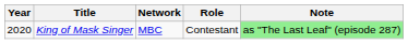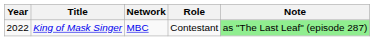 <table class="wikitable">
 <tr>
 <th>Year</th>
 <th>Title</th>
 <th>Network</th>
 <th>Role</th>
 <th>Note</th>
 </tr>
 <tr>
-<td>2020</td>
+<td>2022</td>
 <td><em><a href='#'>King of Mask Singer</a></em></td>
 <td><a href='#'>MBC</a></td>
 <td>Contestant</td>
 <td style="background: lightgreen;">as "The Last Leaf" (episode 287)</td>
 </tr>
 </table>
